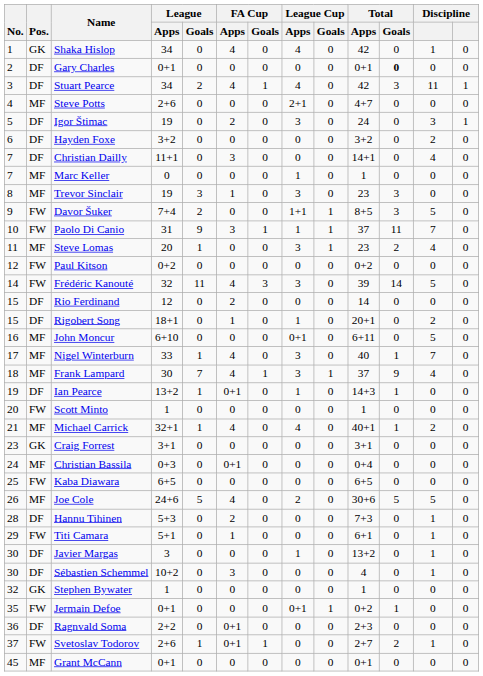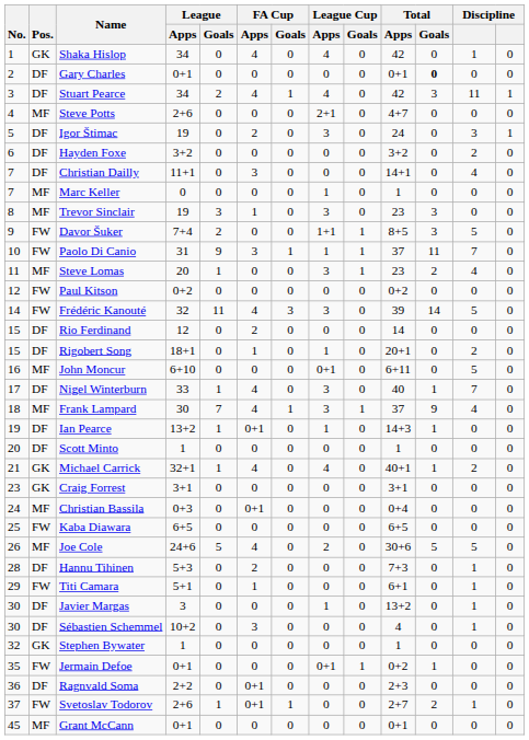 <table class="wikitable sortable" style="text-align:center">
 <tr>
 <th rowspan="2" style="vertical-align:bottom;">No.</th>
 <th rowspan="2" style="vertical-align:bottom;">Pos.</th>
 <th rowspan="2">Name</th>
 <th colspan="2" style="width:85px;">League</th>
 <th colspan="2" style="width:85px;">FA Cup</th>
 <th colspan="2" style="width:85px;">League Cup</th>
 <th colspan="2" style="width:85px;">Total</th>
 <th colspan="2" style="width:85px;">Discipline</th>
 </tr>
 <tr>
 <th>Apps</th>
 <th>Goals</th>
 <th>Apps</th>
 <th>Goals</th>
 <th>Apps</th>
 <th>Goals</th>
 <th>Apps</th>
 <th>Goals</th>
 <th></th>
 <th></th>
 </tr>
 <tr>
 <td align="left">1</td>
 <td align="left">GK</td>
 <td align="left"> <a href='#'>Shaka Hislop</a></td>
 <td>34</td>
 <td>0</td>
 <td>4</td>
 <td>0</td>
 <td>4</td>
 <td>0</td>
 <td>42</td>
 <td>0</td>
 <td>1</td>
 <td>0</td>
 </tr>
 <tr>
 <td align="left">2</td>
 <td align="left">DF</td>
 <td align="left"> <a href='#'>Gary Charles</a></td>
 <td>0+1</td>
 <td>0</td>
 <td>0</td>
 <td>0</td>
 <td>0</td>
 <td>0</td>
 <td>0+1</td>
 <td><strong>0</strong></td>
 <td>0</td>
 <td>0</td>
 </tr>
 <tr>
 <td align="left">3</td>
 <td align="left">DF</td>
 <td align="left"> <a href='#'>Stuart Pearce</a></td>
 <td>34</td>
 <td>2</td>
 <td>4</td>
 <td>1</td>
 <td>4</td>
 <td>0</td>
 <td>42</td>
 <td>3</td>
 <td>11</td>
 <td>1</td>
 </tr>
 <tr>
 <td align="left">4</td>
 <td align="left">MF</td>
 <td align="left"> <a href='#'>Steve Potts</a></td>
 <td>2+6</td>
 <td>0</td>
 <td>0</td>
 <td>0</td>
 <td>2+1</td>
 <td>0</td>
 <td>4+7</td>
 <td>0</td>
 <td>0</td>
 <td>0</td>
 </tr>
 <tr>
 <td align="left">5</td>
 <td align="left">DF</td>
 <td align="left"> <a href='#'>Igor Štimac</a></td>
 <td>19</td>
 <td>0</td>
 <td>2</td>
 <td>0</td>
 <td>3</td>
 <td>0</td>
 <td>24</td>
 <td>0</td>
 <td>3</td>
 <td>1</td>
 </tr>
 <tr>
 <td align="left">6</td>
 <td align="left">DF</td>
 <td align="left"> <a href='#'>Hayden Foxe</a></td>
 <td>3+2</td>
 <td>0</td>
 <td>0</td>
 <td>0</td>
 <td>0</td>
 <td>0</td>
 <td>3+2</td>
 <td>0</td>
 <td>2</td>
 <td>0</td>
 </tr>
 <tr>
 <td align="left">7</td>
 <td align="left">DF</td>
 <td align="left"> <a href='#'>Christian Dailly</a></td>
 <td>11+1</td>
 <td>0</td>
 <td>3</td>
 <td>0</td>
 <td>0</td>
 <td>0</td>
 <td>14+1</td>
 <td>0</td>
 <td>4</td>
 <td>0</td>
 </tr>
 <tr>
 <td align="left">7</td>
 <td align="left">MF</td>
 <td align="left"> <a href='#'>Marc Keller</a></td>
 <td>0</td>
 <td>0</td>
 <td>0</td>
 <td>0</td>
 <td>1</td>
 <td>0</td>
 <td>1</td>
 <td>0</td>
 <td>0</td>
 <td>0</td>
 </tr>
 <tr>
 <td align="left">8</td>
 <td align="left">MF</td>
 <td align="left"> <a href='#'>Trevor Sinclair</a></td>
 <td>19</td>
 <td>3</td>
 <td>1</td>
 <td>0</td>
 <td>3</td>
 <td>0</td>
 <td>23</td>
 <td>3</td>
 <td>0</td>
 <td>0</td>
 </tr>
 <tr>
 <td align="left">9</td>
 <td align="left">FW</td>
 <td align="left"> <a href='#'>Davor Šuker</a></td>
 <td>7+4</td>
 <td>2</td>
 <td>0</td>
 <td>0</td>
 <td>1+1</td>
 <td>1</td>
 <td>8+5</td>
 <td>3</td>
 <td>5</td>
 <td>0</td>
 </tr>
 <tr>
 <td align="left">10</td>
 <td align="left">FW</td>
 <td align="left"> <a href='#'>Paolo Di Canio</a></td>
 <td>31</td>
 <td>9</td>
 <td>3</td>
 <td>1</td>
 <td>1</td>
 <td>1</td>
 <td>37</td>
 <td>11</td>
 <td>7</td>
 <td>0</td>
 </tr>
 <tr>
 <td align="left">11</td>
 <td align="left">MF</td>
 <td align="left"> <a href='#'>Steve Lomas</a></td>
 <td>20</td>
 <td>1</td>
 <td>0</td>
 <td>0</td>
 <td>3</td>
 <td>1</td>
 <td>23</td>
 <td>2</td>
 <td>4</td>
 <td>0</td>
 </tr>
 <tr>
 <td align="left">12</td>
 <td align="left">FW</td>
 <td align="left"> <a href='#'>Paul Kitson</a></td>
 <td>0+2</td>
 <td>0</td>
 <td>0</td>
 <td>0</td>
 <td>0</td>
 <td>0</td>
 <td>0+2</td>
 <td>0</td>
 <td>0</td>
 <td>0</td>
 </tr>
 <tr>
 <td align="left">14</td>
 <td align="left">FW</td>
 <td align="left"> <a href='#'>Frédéric Kanouté</a></td>
 <td>32</td>
 <td>11</td>
 <td>4</td>
 <td>3</td>
 <td>3</td>
 <td>0</td>
 <td>39</td>
 <td>14</td>
 <td>5</td>
 <td>0</td>
 </tr>
 <tr>
 <td align="left">15</td>
 <td align="left">DF</td>
 <td align="left"> <a href='#'>Rio Ferdinand</a></td>
 <td>12</td>
 <td>0</td>
 <td>2</td>
 <td>0</td>
 <td>0</td>
 <td>0</td>
 <td>14</td>
 <td>0</td>
 <td>0</td>
 <td>0</td>
 </tr>
 <tr>
 <td align="left">15</td>
 <td align="left">DF</td>
 <td align="left"> <a href='#'>Rigobert Song</a></td>
 <td>18+1</td>
 <td>0</td>
 <td>1</td>
 <td>0</td>
 <td>1</td>
 <td>0</td>
 <td>20+1</td>
 <td>0</td>
 <td>2</td>
 <td>0</td>
 </tr>
 <tr>
 <td align="left">16</td>
 <td align="left">MF</td>
 <td align="left"> <a href='#'>John Moncur</a></td>
 <td>6+10</td>
 <td>0</td>
 <td>0</td>
 <td>0</td>
 <td>0+1</td>
 <td>0</td>
 <td>6+11</td>
 <td>0</td>
 <td>5</td>
 <td>0</td>
 </tr>
 <tr>
 <td align="left">17</td>
-<td align="left">MF</td>
+<td align="left">DF</td>
 <td align="left"> <a href='#'>Nigel Winterburn</a></td>
 <td>33</td>
 <td>1</td>
 <td>4</td>
 <td>0</td>
 <td>3</td>
 <td>0</td>
 <td>40</td>
 <td>1</td>
 <td>7</td>
 <td>0</td>
 </tr>
 <tr>
 <td align="left">18</td>
 <td align="left">MF</td>
 <td align="left"> <a href='#'>Frank Lampard</a></td>
 <td>30</td>
 <td>7</td>
 <td>4</td>
 <td>1</td>
 <td>3</td>
 <td>1</td>
 <td>37</td>
 <td>9</td>
 <td>4</td>
 <td>0</td>
 </tr>
 <tr>
 <td align="left">19</td>
 <td align="left">DF</td>
 <td align="left"> <a href='#'>Ian Pearce</a></td>
 <td>13+2</td>
 <td>1</td>
 <td>0+1</td>
 <td>0</td>
 <td>1</td>
 <td>0</td>
 <td>14+3</td>
 <td>1</td>
 <td>0</td>
 <td>0</td>
 </tr>
 <tr>
 <td align="left">20</td>
-<td align="left">FW</td>
+<td align="left">DF</td>
 <td align="left"> <a href='#'>Scott Minto</a></td>
 <td>1</td>
 <td>0</td>
 <td>0</td>
 <td>0</td>
 <td>0</td>
 <td>0</td>
 <td>1</td>
 <td>0</td>
 <td>0</td>
 <td>0</td>
 </tr>
 <tr>
 <td align="left">21</td>
-<td align="left">MF</td>
+<td align="left">GK</td>
 <td align="left"> <a href='#'>Michael Carrick</a></td>
 <td>32+1</td>
 <td>1</td>
 <td>4</td>
 <td>0</td>
 <td>4</td>
 <td>0</td>
 <td>40+1</td>
 <td>1</td>
 <td>2</td>
 <td>0</td>
 </tr>
 <tr>
 <td align="left">23</td>
 <td align="left">GK</td>
 <td align="left"> <a href='#'>Craig Forrest</a></td>
 <td>3+1</td>
 <td>0</td>
 <td>0</td>
 <td>0</td>
 <td>0</td>
 <td>0</td>
 <td>3+1</td>
 <td>0</td>
 <td>0</td>
 <td>0</td>
 </tr>
 <tr>
 <td align="left">24</td>
 <td align="left">MF</td>
 <td align="left"> <a href='#'>Christian Bassila</a></td>
 <td>0+3</td>
 <td>0</td>
 <td>0+1</td>
 <td>0</td>
 <td>0</td>
 <td>0</td>
 <td>0+4</td>
 <td>0</td>
 <td>0</td>
 <td>0</td>
 </tr>
 <tr>
 <td align="left">25</td>
 <td align="left">FW</td>
 <td align="left"> <a href='#'>Kaba Diawara</a></td>
 <td>6+5</td>
 <td>0</td>
 <td>0</td>
 <td>0</td>
 <td>0</td>
 <td>0</td>
 <td>6+5</td>
 <td>0</td>
 <td>0</td>
 <td>0</td>
 </tr>
 <tr>
 <td align="left">26</td>
 <td align="left">MF</td>
 <td align="left"> <a href='#'>Joe Cole</a></td>
 <td>24+6</td>
 <td>5</td>
 <td>4</td>
 <td>0</td>
 <td>2</td>
 <td>0</td>
 <td>30+6</td>
 <td>5</td>
 <td>5</td>
 <td>0</td>
 </tr>
 <tr>
 <td align="left">28</td>
 <td align="left">DF</td>
 <td align="left"> <a href='#'>Hannu Tihinen</a></td>
 <td>5+3</td>
 <td>0</td>
 <td>2</td>
 <td>0</td>
 <td>0</td>
 <td>0</td>
 <td>7+3</td>
 <td>0</td>
 <td>1</td>
 <td>0</td>
 </tr>
 <tr>
 <td align="left">29</td>
 <td align="left">FW</td>
 <td align="left"> <a href='#'>Titi Camara</a></td>
 <td>5+1</td>
 <td>0</td>
 <td>1</td>
 <td>0</td>
 <td>0</td>
 <td>0</td>
 <td>6+1</td>
 <td>0</td>
 <td>1</td>
 <td>0</td>
 </tr>
 <tr>
 <td align="left">30</td>
 <td align="left">DF</td>
 <td align="left"> <a href='#'>Javier Margas</a></td>
 <td>3</td>
 <td>0</td>
 <td>0</td>
 <td>0</td>
 <td>1</td>
 <td>0</td>
 <td>13+2</td>
 <td>0</td>
 <td>1</td>
 <td>0</td>
 </tr>
 <tr>
 <td align="left">30</td>
 <td align="left">DF</td>
 <td align="left"> <a href='#'>Sébastien Schemmel</a></td>
 <td>10+2</td>
 <td>0</td>
 <td>3</td>
 <td>0</td>
 <td>0</td>
 <td>0</td>
 <td>4</td>
 <td>0</td>
 <td>1</td>
 <td>0</td>
 </tr>
 <tr>
 <td align="left">32</td>
 <td align="left">GK</td>
 <td align="left"> <a href='#'>Stephen Bywater</a></td>
 <td>1</td>
 <td>0</td>
 <td>0</td>
 <td>0</td>
 <td>0</td>
 <td>0</td>
 <td>1</td>
 <td>0</td>
 <td>0</td>
 <td>0</td>
 </tr>
 <tr>
 <td align="left">35</td>
 <td align="left">FW</td>
 <td align="left"> <a href='#'>Jermain Defoe</a></td>
 <td>0+1</td>
 <td>0</td>
 <td>0</td>
 <td>0</td>
 <td>0+1</td>
 <td>1</td>
 <td>0+2</td>
 <td>1</td>
 <td>0</td>
 <td>0</td>
 </tr>
 <tr>
 <td align="left">36</td>
 <td align="left">DF</td>
 <td align="left"> <a href='#'>Ragnvald Soma</a></td>
 <td>2+2</td>
 <td>0</td>
 <td>0+1</td>
 <td>0</td>
 <td>0</td>
 <td>0</td>
 <td>2+3</td>
 <td>0</td>
 <td>0</td>
 <td>0</td>
 </tr>
 <tr>
 <td align="left">37</td>
 <td align="left">FW</td>
 <td align="left"> <a href='#'>Svetoslav Todorov</a></td>
 <td>2+6</td>
 <td>1</td>
 <td>0+1</td>
 <td>1</td>
 <td>0</td>
 <td>0</td>
 <td>2+7</td>
 <td>2</td>
 <td>1</td>
 <td>0</td>
 </tr>
 <tr>
 <td align="left">45</td>
 <td align="left">MF</td>
 <td align="left"> <a href='#'>Grant McCann</a></td>
 <td>0+1</td>
 <td>0</td>
 <td>0</td>
 <td>0</td>
 <td>0</td>
 <td>0</td>
 <td>0+1</td>
 <td>0</td>
 <td>0</td>
 <td>0</td>
 </tr>
 </table>
